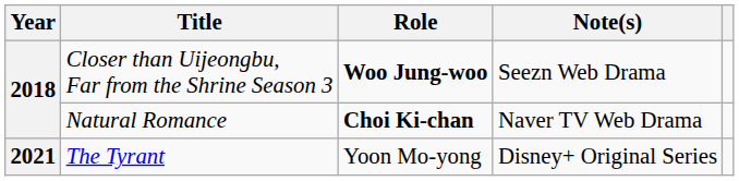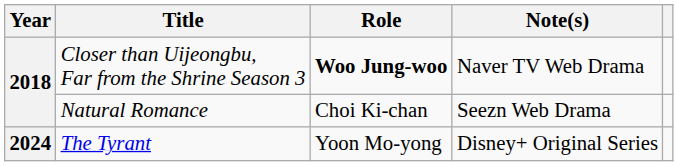 <table class="wikitable plainrowheaders sortable">
 <tr>
 <th scope="col">Year</th>
 <th scope="col">Title</th>
 <th scope="col">Role</th>
 <th scope="col">Note(s)</th>
 <th scope="col" class="unsortable"></th>
 </tr>
 <tr>
 <th scope="row" rowspan="2">2018</th>
 <td><em>Closer than Uijeongbu,<br>Far from the Shrine Season 3</em></td>
 <td><strong>Woo Jung-woo</strong></td>
+<td>Naver TV Web Drama</td>
+<td></td>
+</tr>
+<tr>
+<td><em>Natural Romance</em></td>
+<td>Choi Ki-chan</td>
 <td>Seezn Web Drama</td>
 <td></td>
 </tr>
 <tr>
-<td><em>Natural Romance</em></td>
-<td><strong>Choi Ki-chan</strong></td>
-<td>Naver TV Web Drama</td>
-<td></td>
-</tr>
-<tr>
-<th scope="row">2021</th>
+<th scope="row">2024</th>
 <td><em><a href='#'>The Tyrant</a></em></td>
 <td>Yoon Mo-yong</td>
 <td>Disney+ Original Series</td>
 <td></td>
 </tr>
 </table>
